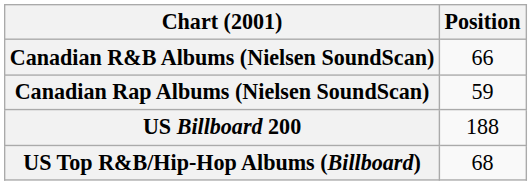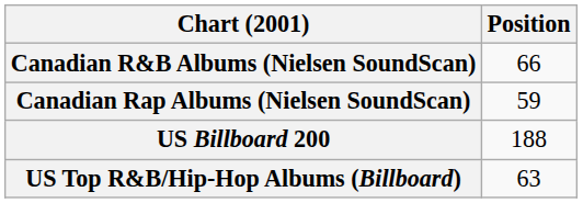 <table class="wikitable plainrowheaders" style="text-align:center">
 <tr>
 <th scope="col">Chart (2001)</th>
 <th scope="col">Position</th>
 </tr>
 <tr>
 <th scope="row">Canadian R&B Albums (Nielsen SoundScan)</th>
 <td>66</td>
 </tr>
 <tr>
 <th scope="row">Canadian Rap Albums (Nielsen SoundScan)</th>
 <td>59</td>
 </tr>
 <tr>
 <th scope="row">US <em>Billboard</em> 200</th>
 <td>188</td>
 </tr>
 <tr>
 <th scope="row">US Top R&B/Hip-Hop Albums (<em>Billboard</em>)</th>
-<td>68</td>
+<td>63</td>
 </tr>
 </table>
